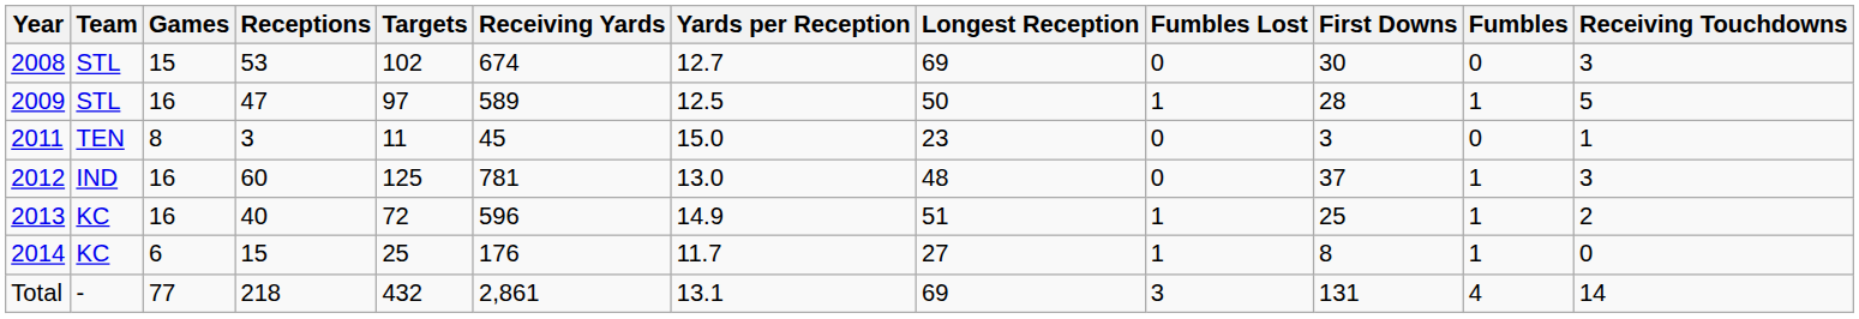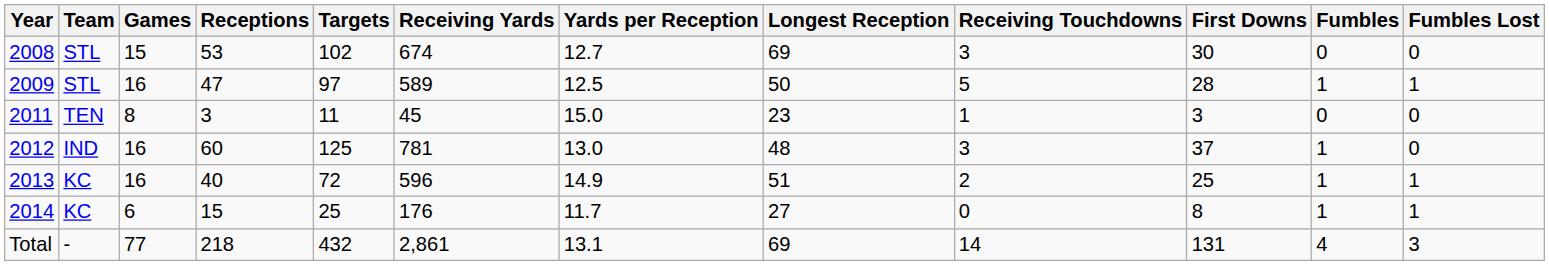 <table class="wikitable">
 <tr>
 <th>Year</th>
 <th>Team</th>
 <th>Games</th>
 <th>Receptions</th>
 <th>Targets</th>
 <th>Receiving Yards</th>
 <th>Yards per Reception</th>
 <th>Longest Reception</th>
-<th>Fumbles Lost</th>
+<th>Receiving Touchdowns</th>
 <th>First Downs</th>
 <th>Fumbles</th>
-<th>Receiving Touchdowns</th>
+<th>Fumbles Lost</th>
 </tr>
 <tr>
 <td><a href='#'>2008</a></td>
 <td><a href='#'>STL</a></td>
 <td>15</td>
 <td>53</td>
 <td>102</td>
 <td>674</td>
 <td>12.7</td>
 <td>69</td>
-<td>0</td>
+<td>3</td>
 <td>30</td>
 <td>0</td>
-<td>3</td>
+<td>0</td>
 </tr>
 <tr>
 <td><a href='#'>2009</a></td>
 <td><a href='#'>STL</a></td>
 <td>16</td>
 <td>47</td>
 <td>97</td>
 <td>589</td>
 <td>12.5</td>
 <td>50</td>
-<td>1</td>
+<td>5</td>
 <td>28</td>
 <td>1</td>
-<td>5</td>
+<td>1</td>
 </tr>
 <tr>
 <td><a href='#'>2011</a></td>
 <td><a href='#'>TEN</a></td>
 <td>8</td>
 <td>3</td>
 <td>11</td>
 <td>45</td>
 <td>15.0</td>
 <td>23</td>
-<td>0</td>
+<td>1</td>
 <td>3</td>
 <td>0</td>
-<td>1</td>
+<td>0</td>
 </tr>
 <tr>
 <td><a href='#'>2012</a></td>
 <td><a href='#'>IND</a></td>
 <td>16</td>
 <td>60</td>
 <td>125</td>
 <td>781</td>
 <td>13.0</td>
 <td>48</td>
-<td>0</td>
+<td>3</td>
 <td>37</td>
 <td>1</td>
-<td>3</td>
+<td>0</td>
 </tr>
 <tr>
 <td><a href='#'>2013</a></td>
 <td><a href='#'>KC</a></td>
 <td>16</td>
 <td>40</td>
 <td>72</td>
 <td>596</td>
 <td>14.9</td>
 <td>51</td>
-<td>1</td>
+<td>2</td>
 <td>25</td>
 <td>1</td>
-<td>2</td>
+<td>1</td>
 </tr>
 <tr>
 <td><a href='#'>2014</a></td>
 <td><a href='#'>KC</a></td>
 <td>6</td>
 <td>15</td>
 <td>25</td>
 <td>176</td>
 <td>11.7</td>
 <td>27</td>
-<td>1</td>
+<td>0</td>
 <td>8</td>
 <td>1</td>
-<td>0</td>
+<td>1</td>
 </tr>
 <tr>
 <td>Total</td>
 <td>-</td>
 <td>77</td>
 <td>218</td>
 <td>432</td>
 <td>2,861</td>
 <td>13.1</td>
 <td>69</td>
-<td>3</td>
+<td>14</td>
 <td>131</td>
 <td>4</td>
-<td>14</td>
+<td>3</td>
 </tr>
 </table>
